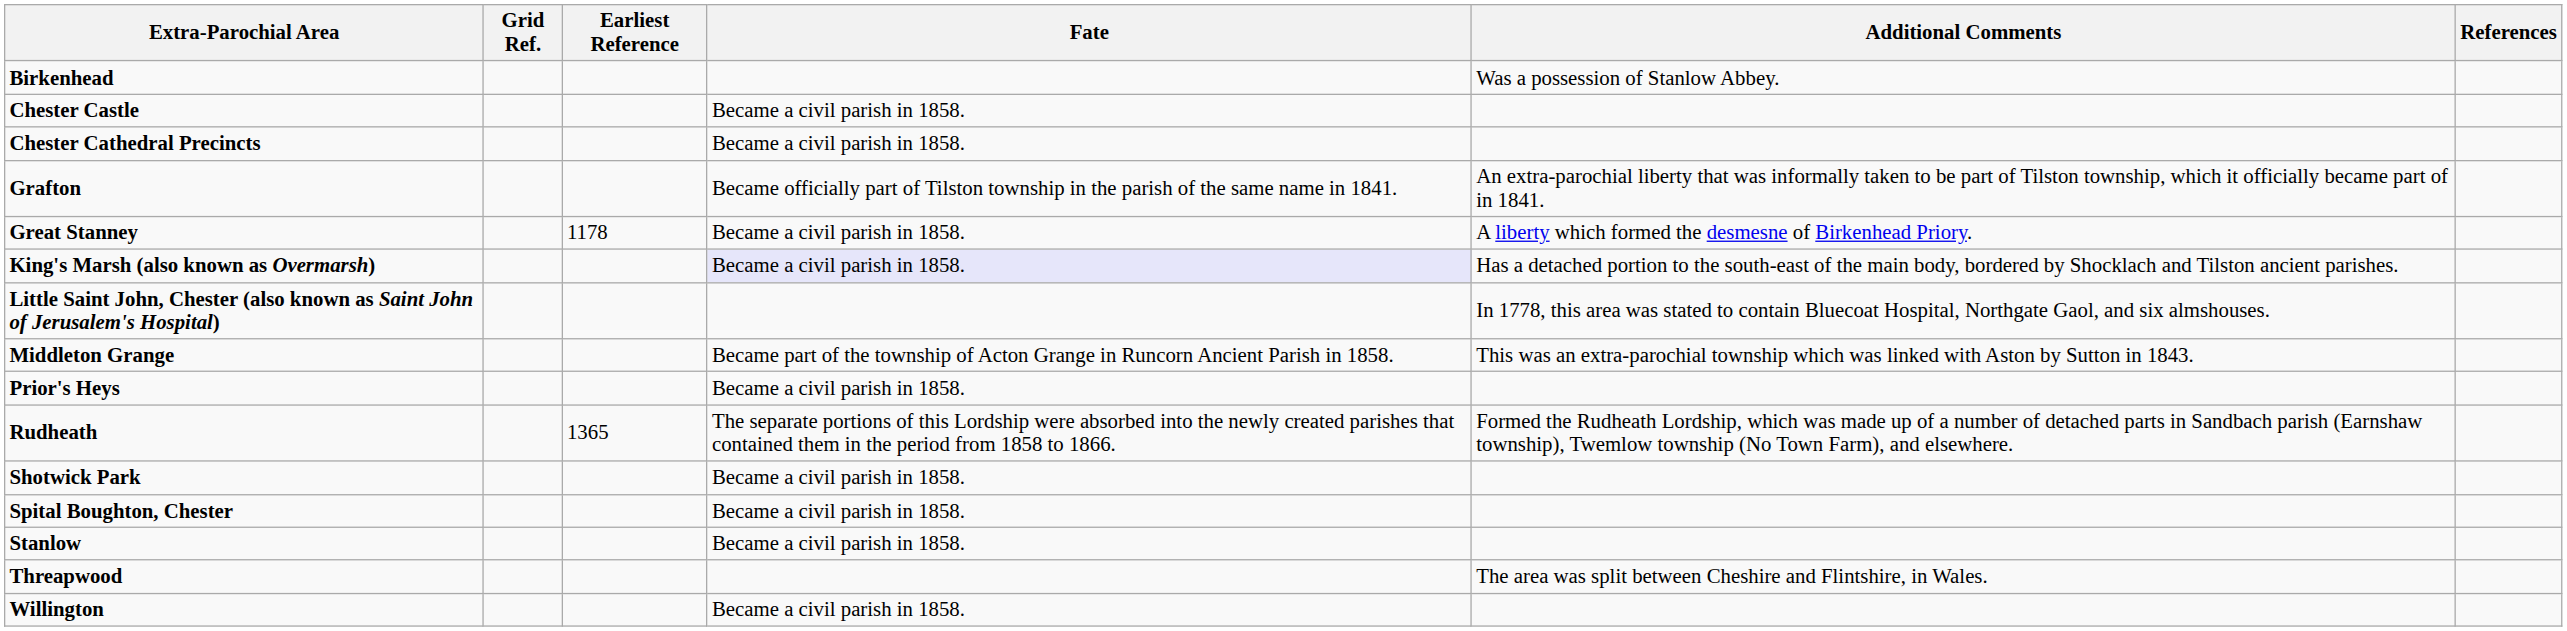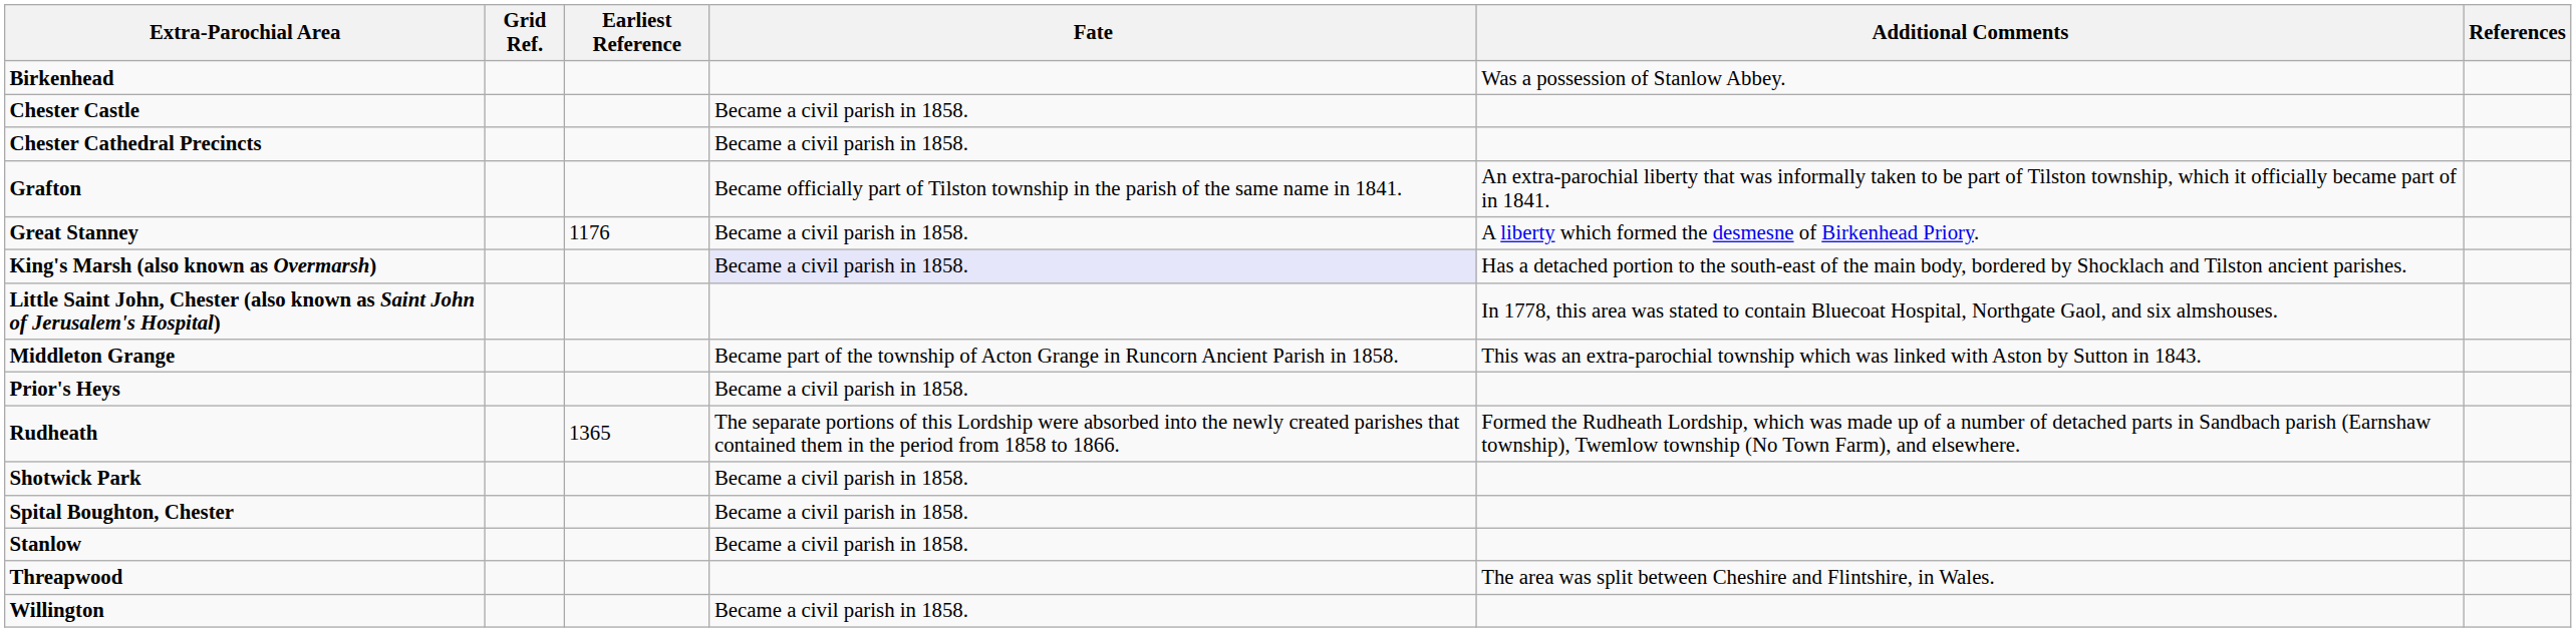 <table class="wikitable">
 <tr>
 <th><strong>Extra-Parochial Area</strong></th>
 <th><strong>Grid Ref.</strong></th>
 <th><strong>Earliest Reference</strong></th>
 <th><strong>Fate</strong></th>
 <th><strong>Additional Comments</strong></th>
 <th><strong>References</strong></th>
 </tr>
 <tr>
 <td><strong>Birkenhead</strong></td>
 <td></td>
 <td></td>
 <td></td>
 <td>Was a possession of Stanlow Abbey.</td>
 <td></td>
 </tr>
 <tr>
 <td><strong>Chester Castle</strong></td>
 <td></td>
 <td></td>
 <td>Became a civil parish in 1858.</td>
 <td></td>
 <td></td>
 </tr>
 <tr>
 <td><strong>Chester Cathedral Precincts</strong></td>
 <td></td>
 <td></td>
 <td>Became a civil parish in 1858.</td>
 <td></td>
 <td></td>
 </tr>
 <tr>
 <td><strong>Grafton</strong></td>
 <td></td>
 <td></td>
 <td>Became officially part of Tilston township in the parish of the same name in 1841.</td>
 <td>An extra-parochial liberty that was informally taken to be part of Tilston township, which it officially became part of in 1841.</td>
 <td></td>
 </tr>
 <tr>
 <td><strong>Great Stanney</strong></td>
 <td></td>
-<td>1178</td>
+<td>1176</td>
 <td>Became a civil parish in 1858.</td>
 <td>A <a href='#'>liberty</a> which formed the <a href='#'>desmesne</a> of <a href='#'>Birkenhead Priory</a>.</td>
 <td></td>
 </tr>
 <tr>
 <td><strong>King's Marsh (also known as <em>Overmarsh</em>)</strong></td>
 <td></td>
 <td></td>
 <td style="background: lavender;">Became a civil parish in 1858.</td>
 <td>Has a detached portion to the south-east of the main body, bordered by Shocklach and Tilston ancient parishes.</td>
 <td></td>
 </tr>
 <tr>
 <td><strong>Little Saint John, Chester (also known as <em>Saint John of Jerusalem's Hospital</em>)</strong></td>
 <td></td>
 <td></td>
 <td></td>
 <td>In 1778, this area was stated to contain Bluecoat Hospital, Northgate Gaol, and six almshouses.</td>
 <td></td>
 </tr>
 <tr>
 <td><strong>Middleton Grange</strong></td>
 <td></td>
 <td></td>
 <td>Became part of the township of Acton Grange in Runcorn Ancient Parish in 1858.</td>
 <td>This was an extra-parochial township which was linked with Aston by Sutton in 1843.</td>
 <td></td>
 </tr>
 <tr>
 <td><strong>Prior's Heys</strong></td>
 <td></td>
 <td></td>
 <td>Became a civil parish in 1858.</td>
 <td></td>
 <td></td>
 </tr>
 <tr>
 <td><strong>Rudheath</strong></td>
 <td></td>
 <td>1365</td>
 <td>The separate portions of this Lordship were absorbed into the newly created parishes that contained them in the period from 1858 to 1866.</td>
 <td>Formed the Rudheath Lordship, which was made up of a number of detached parts in Sandbach parish (Earnshaw township), Twemlow township (No Town Farm), and elsewhere.</td>
 <td></td>
 </tr>
 <tr>
 <td><strong>Shotwick Park</strong></td>
 <td></td>
 <td></td>
 <td>Became a civil parish in 1858.</td>
 <td></td>
 <td></td>
 </tr>
 <tr>
 <td><strong>Spital Boughton, Chester</strong></td>
 <td></td>
 <td></td>
 <td>Became a civil parish in 1858.</td>
 <td></td>
 <td></td>
 </tr>
 <tr>
 <td><strong>Stanlow</strong></td>
 <td></td>
 <td></td>
 <td>Became a civil parish in 1858.</td>
 <td></td>
 <td></td>
 </tr>
 <tr>
 <td><strong>Threapwood</strong></td>
 <td></td>
 <td></td>
 <td></td>
 <td>The area was split between Cheshire and Flintshire, in Wales.</td>
 <td></td>
 </tr>
 <tr>
 <td><strong>Willington</strong></td>
 <td></td>
 <td></td>
 <td>Became a civil parish in 1858.</td>
 <td></td>
 <td></td>
 </tr>
 </table>
